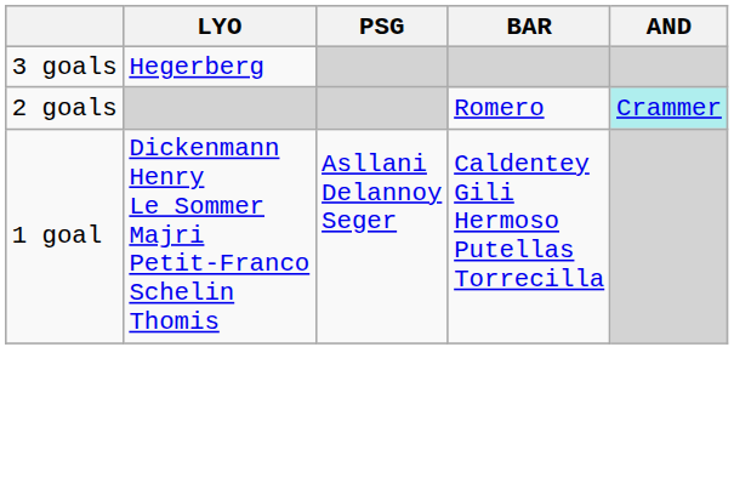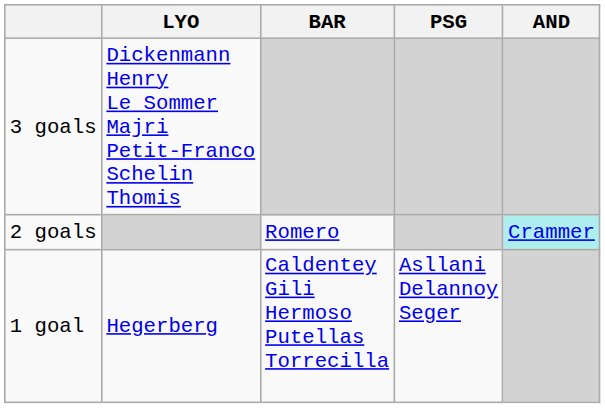 <table class="wikitable">
 <tr>
 <th></th>
 <th> LYO</th>
+<th> BAR</th>
 <th> PSG</th>
-<th> BAR</th>
 <th> AND</th>
 </tr>
 <tr>
 <td>3 goals</td>
-<td> <a href='#'>Hegerberg</a></td>
+<td> <a href='#'>Dickenmann</a> <br>  <a href='#'>Henry</a> <br>  <a href='#'>Le Sommer</a> <br>  <a href='#'>Majri</a> <br>  <a href='#'>Petit-Franco</a> <br>  <a href='#'>Schelin</a> <br>  <a href='#'>Thomis</a></td>
 <td bgcolor=lightgrey></td>
 <td bgcolor=lightgrey></td>
 <td bgcolor=lightgrey></td>
 </tr>
 <tr>
 <td>2 goals</td>
 <td bgcolor=lightgrey></td>
+<td> <a href='#'>Romero</a></td>
 <td bgcolor=lightgrey></td>
-<td> <a href='#'>Romero</a></td>
 <td style="background: paleturquoise;"> <a href='#'>Crammer</a></td>
 </tr>
 <tr>
 <td>1 goal</td>
-<td> <a href='#'>Dickenmann</a> <br>  <a href='#'>Henry</a> <br>  <a href='#'>Le Sommer</a> <br>  <a href='#'>Majri</a> <br>  <a href='#'>Petit-Franco</a> <br>  <a href='#'>Schelin</a> <br>  <a href='#'>Thomis</a></td>
+<td> <a href='#'>Hegerberg</a></td>
+<td> <a href='#'>Caldentey</a> <br>  <a href='#'>Gili</a> <br>  <a href='#'>Hermoso</a> <br>  <a href='#'>Putellas</a> <br>  <a href='#'>Torrecilla</a> <br>  <br> </td>
 <td> <a href='#'>Asllani</a> <br>  <a href='#'>Delannoy</a> <br>  <a href='#'>Seger</a> <br>  <br>  <br>  <br> </td>
-<td> <a href='#'>Caldentey</a> <br>  <a href='#'>Gili</a> <br>  <a href='#'>Hermoso</a> <br>  <a href='#'>Putellas</a> <br>  <a href='#'>Torrecilla</a> <br>  <br> </td>
 <td bgcolor=lightgrey></td>
 </tr>
 </table>
